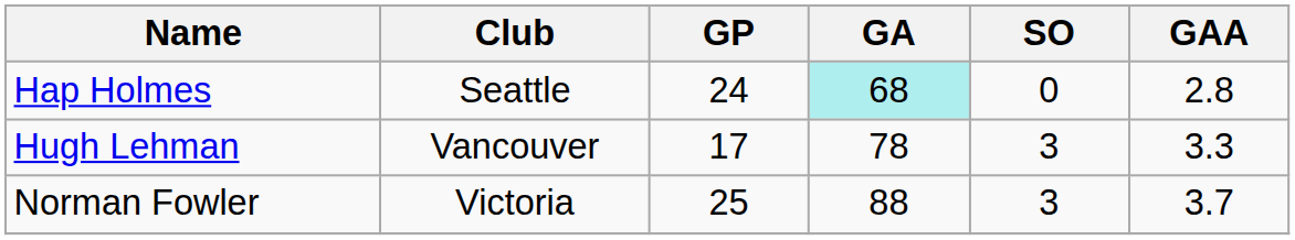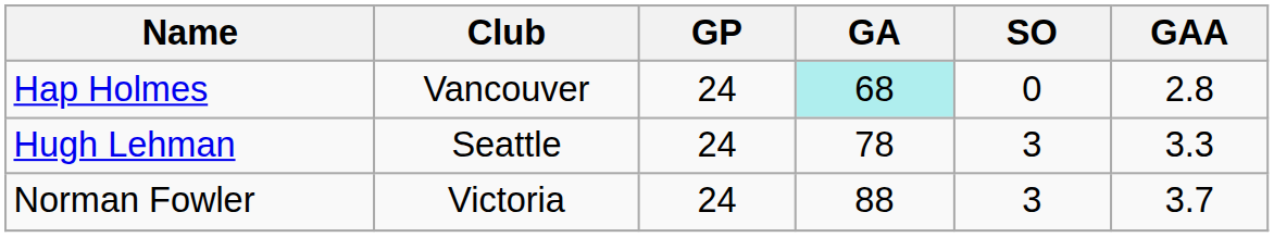 <table class="wikitable" style="text-align:center;">
 <tr>
 <th style="width:10em">Name</th>
 <th style="width:7em">Club</th>
 <th style="width:4em">GP</th>
 <th style="width:4em">GA</th>
 <th style="width:4em">SO</th>
 <th style="width:4em">GAA</th>
 </tr>
 <tr>
 <td align="left"><a href='#'>Hap Holmes</a></td>
-<td>Seattle</td>
+<td>Vancouver</td>
 <td>24</td>
 <td style="background: paleturquoise;">68</td>
 <td>0</td>
 <td>2.8</td>
 </tr>
 <tr>
 <td align="left"><a href='#'>Hugh Lehman</a></td>
-<td>Vancouver</td>
-<td>17</td>
+<td>Seattle</td>
+<td>24</td>
 <td>78</td>
 <td>3</td>
 <td>3.3</td>
 </tr>
 <tr>
 <td align="left">Norman Fowler</td>
 <td>Victoria</td>
-<td>25</td>
+<td>24</td>
 <td>88</td>
 <td>3</td>
 <td>3.7</td>
 </tr>
 <tr>
 </tr>
 </table>
